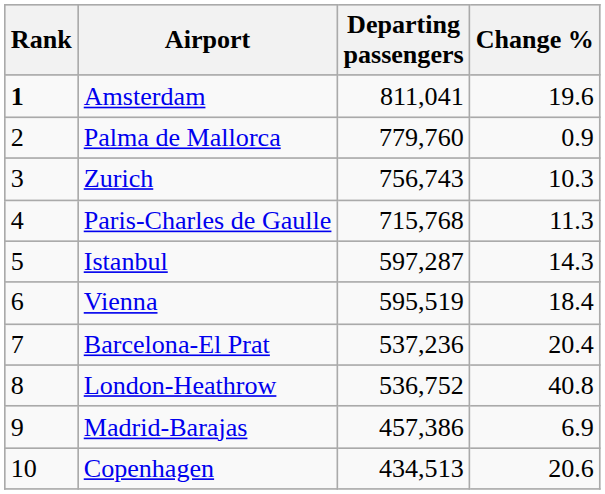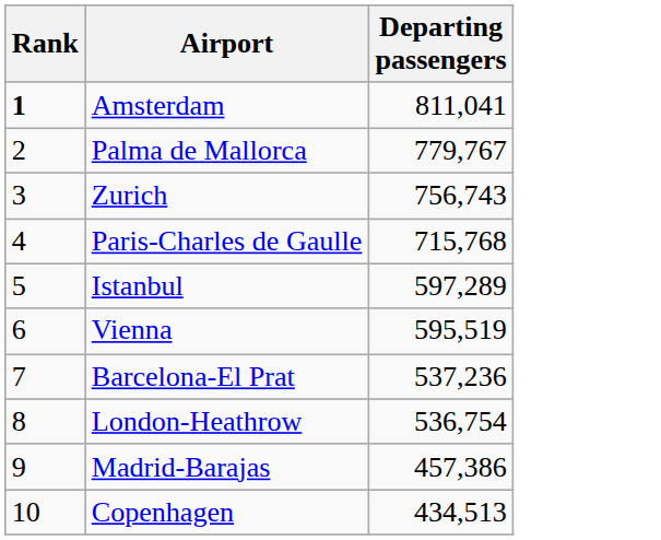 <table class="wikitable sortable">
 <tr>
 <th>Rank</th>
 <th>Airport</th>
 <th>Departing<br>passengers</th>
-<th>Change %</th>
 </tr>
 <tr>
 <td><strong>1</strong></td>
 <td><a href='#'>Amsterdam</a></td>
 <td style="text-align:right;">811,041</td>
-<td style="text-align:right;">19.6</td>
 </tr>
 <tr>
 <td>2</td>
 <td><a href='#'>Palma de Mallorca</a></td>
-<td style="text-align:right;">779,760</td>
-<td style="text-align:right;">0.9</td>
+<td style="text-align:right;">779,767</td>
 </tr>
 <tr>
 <td>3</td>
 <td><a href='#'>Zurich</a></td>
 <td style="text-align:right;">756,743</td>
-<td style="text-align:right;">10.3</td>
 </tr>
 <tr>
 <td>4</td>
 <td><a href='#'>Paris-Charles de Gaulle</a></td>
 <td style="text-align:right;">715,768</td>
-<td style="text-align:right;">11.3</td>
 </tr>
 <tr>
 <td>5</td>
 <td><a href='#'>Istanbul</a></td>
-<td style="text-align:right;">597,287</td>
-<td style="text-align:right;">14.3</td>
+<td style="text-align:right;">597,289</td>
 </tr>
 <tr>
 <td>6</td>
 <td><a href='#'>Vienna</a></td>
 <td style="text-align:right;">595,519</td>
-<td style="text-align:right;">18.4</td>
 </tr>
 <tr>
 <td>7</td>
 <td><a href='#'>Barcelona-El Prat</a></td>
 <td style="text-align:right;">537,236</td>
-<td style="text-align:right;">20.4</td>
 </tr>
 <tr>
 <td>8</td>
 <td><a href='#'>London-Heathrow</a></td>
-<td style="text-align:right;">536,752</td>
-<td style="text-align:right;">40.8</td>
+<td style="text-align:right;">536,754</td>
 </tr>
 <tr>
 <td>9</td>
 <td><a href='#'>Madrid-Barajas</a></td>
 <td style="text-align:right;">457,386</td>
-<td style="text-align:right;">6.9</td>
 </tr>
 <tr>
 <td>10</td>
 <td><a href='#'>Copenhagen</a></td>
 <td style="text-align:right;">434,513</td>
-<td style="text-align:right;">20.6</td>
 </tr>
 </table>
